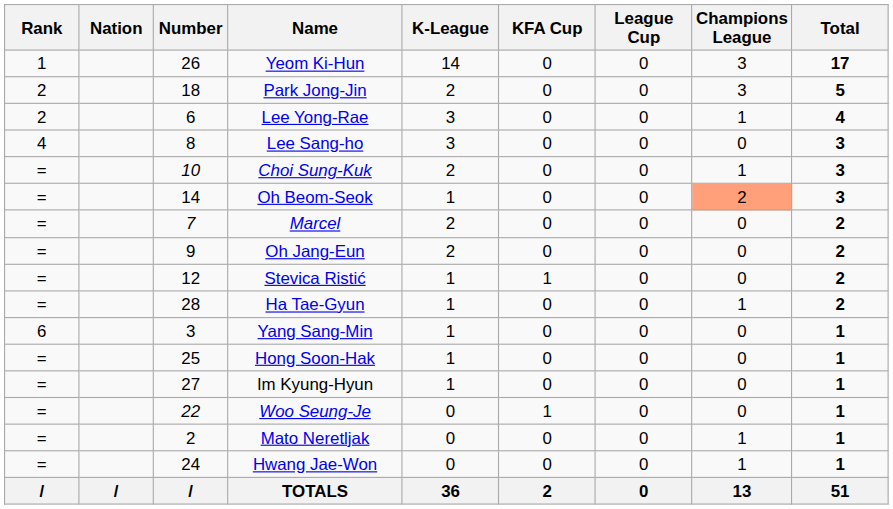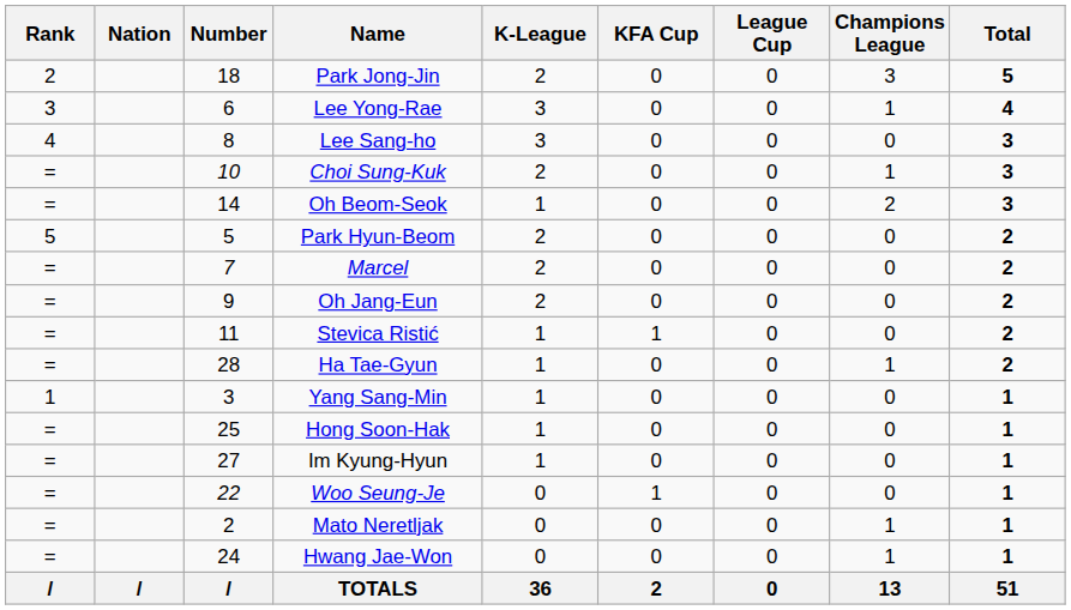 <table class="wikitable" style="font-size: 95%; text-align: center;">
 <tr>
 <th width=60>Rank</th>
 <th width=60>Nation</th>
 <th width=60>Number</th>
 <th width=150>Name</th>
 <th width=80>K-League</th>
 <th width=80>KFA Cup</th>
 <th width=80>League Cup</th>
 <th width=80>Champions League</th>
 <th width=80>Total</th>
 </tr>
 <tr>
-<td>1</td>
-<td></td>
-<td>26</td>
-<td><a href='#'>Yeom Ki-Hun</a></td>
-<td>14</td>
-<td>0</td>
-<td>0</td>
-<td>3</td>
-<td><strong>17</strong></td>
-</tr>
-<tr>
 <td>2</td>
 <td></td>
 <td>18</td>
 <td><a href='#'>Park Jong-Jin</a></td>
 <td>2</td>
 <td>0</td>
 <td>0</td>
 <td>3</td>
 <td><strong>5</strong></td>
 </tr>
 <tr>
-<td>2</td>
+<td>3</td>
 <td></td>
 <td>6</td>
 <td><a href='#'>Lee Yong-Rae</a></td>
 <td>3</td>
 <td>0</td>
 <td>0</td>
 <td>1</td>
 <td><strong>4</strong></td>
 </tr>
 <tr>
 <td>4</td>
 <td></td>
 <td>8</td>
 <td><a href='#'>Lee Sang-ho</a></td>
 <td>3</td>
 <td>0</td>
 <td>0</td>
 <td>0</td>
 <td><strong>3</strong></td>
 </tr>
 <tr>
 <td>=</td>
 <td></td>
 <td><em>10</em></td>
 <td><em><a href='#'>Choi Sung-Kuk</a></em></td>
 <td>2</td>
 <td>0</td>
 <td>0</td>
 <td>1</td>
 <td><strong>3</strong></td>
 </tr>
 <tr>
 <td>=</td>
 <td></td>
 <td>14</td>
 <td><a href='#'>Oh Beom-Seok</a></td>
 <td>1</td>
 <td>0</td>
 <td>0</td>
-<td style="background: lightsalmon;">2</td>
+<td>2</td>
 <td><strong>3</strong></td>
+</tr>
+<tr>
+<td>5</td>
+<td></td>
+<td>5</td>
+<td><a href='#'>Park Hyun-Beom</a></td>
+<td>2</td>
+<td>0</td>
+<td>0</td>
+<td>0</td>
+<td><strong>2</strong></td>
 </tr>
 <tr>
 <td>=</td>
 <td></td>
 <td><em>7</em></td>
 <td><em><a href='#'>Marcel</a></em></td>
 <td>2</td>
 <td>0</td>
 <td>0</td>
 <td>0</td>
 <td><strong>2</strong></td>
 </tr>
 <tr>
 <td>=</td>
 <td></td>
 <td>9</td>
 <td><a href='#'>Oh Jang-Eun</a></td>
 <td>2</td>
 <td>0</td>
 <td>0</td>
 <td>0</td>
 <td><strong>2</strong></td>
 </tr>
 <tr>
 <td>=</td>
 <td></td>
-<td>12</td>
+<td>11</td>
 <td><a href='#'>Stevica Ristić</a></td>
 <td>1</td>
 <td>1</td>
 <td>0</td>
 <td>0</td>
 <td><strong>2</strong></td>
 </tr>
 <tr>
 <td>=</td>
 <td></td>
 <td>28</td>
 <td><a href='#'>Ha Tae-Gyun</a></td>
 <td>1</td>
 <td>0</td>
 <td>0</td>
 <td>1</td>
 <td><strong>2</strong></td>
 </tr>
 <tr>
-<td>6</td>
+<td>1</td>
 <td></td>
 <td>3</td>
 <td><a href='#'>Yang Sang-Min</a></td>
 <td>1</td>
 <td>0</td>
 <td>0</td>
 <td>0</td>
 <td><strong>1</strong></td>
 </tr>
 <tr>
 <td>=</td>
 <td></td>
 <td>25</td>
 <td><a href='#'>Hong Soon-Hak</a></td>
 <td>1</td>
 <td>0</td>
 <td>0</td>
 <td>0</td>
 <td><strong>1</strong></td>
 </tr>
 <tr>
 <td>=</td>
 <td></td>
 <td>27</td>
 <td>Im Kyung-Hyun</td>
 <td>1</td>
 <td>0</td>
 <td>0</td>
 <td>0</td>
 <td><strong>1</strong></td>
 </tr>
 <tr>
 <td>=</td>
 <td></td>
 <td><em>22</em></td>
 <td><em><a href='#'>Woo Seung-Je</a></em></td>
 <td>0</td>
 <td>1</td>
 <td>0</td>
 <td>0</td>
 <td><strong>1</strong></td>
 </tr>
 <tr>
 <td>=</td>
 <td></td>
 <td>2</td>
 <td><a href='#'>Mato Neretljak</a></td>
 <td>0</td>
 <td>0</td>
 <td>0</td>
 <td>1</td>
 <td><strong>1</strong></td>
 </tr>
 <tr>
 <td>=</td>
 <td></td>
 <td>24</td>
 <td><a href='#'>Hwang Jae-Won</a></td>
 <td>0</td>
 <td>0</td>
 <td>0</td>
 <td>1</td>
 <td><strong>1</strong></td>
 </tr>
 <tr>
 <th>/</th>
 <th>/</th>
 <th>/</th>
 <th>TOTALS</th>
 <th>36</th>
 <th>2</th>
 <th>0</th>
 <th>13</th>
 <th>51</th>
 </tr>
 </table>
